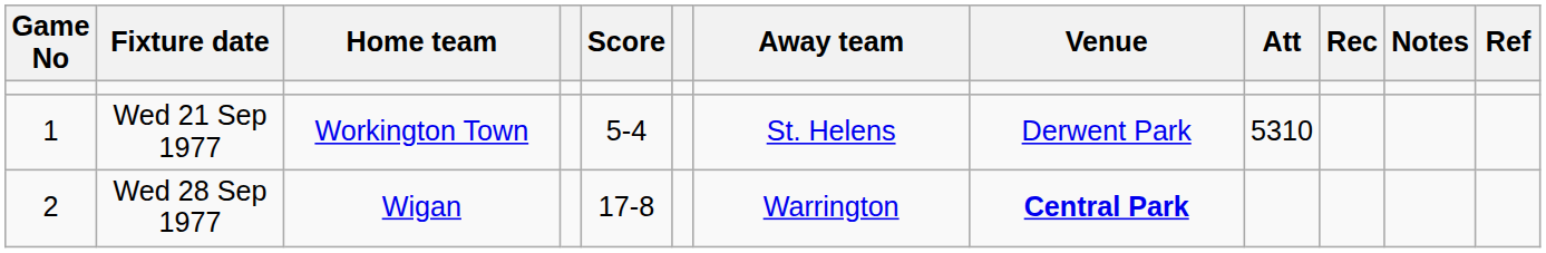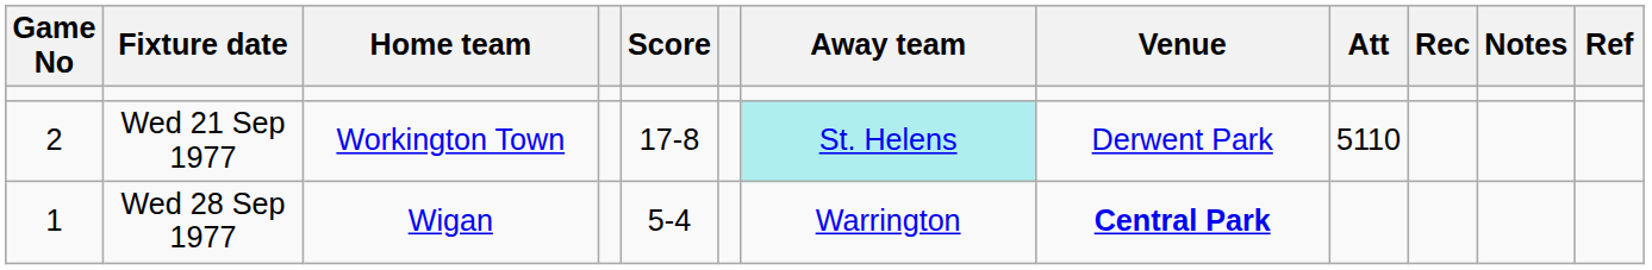 <table class="wikitable" style="text-align:center;">
 <tr>
 <th width=20 abbr="No">Game No</th>
 <th width=100 abbr="Date">Fixture date</th>
 <th width=150 abbr="Home team">Home team</th>
 <th width=5 abbr="space"></th>
 <th width=20 abbr="Score">Score</th>
 <th width=5 abbr="space"></th>
 <th width=150 abbr="Away team">Away team</th>
 <th width=150 abbr="Venue">Venue</th>
 <th width=30 abbr="Att">Att</th>
 <th width=30 abbr="Rec">Rec</th>
 <th width=20 abbr="Notes">Notes</th>
 <th width=30 abbr="Ref">Ref</th>
 </tr>
 <tr>
 <td></td>
 <td></td>
 <td></td>
 <td></td>
 <td></td>
 <td></td>
 <td></td>
 <td></td>
 <td></td>
 <td></td>
 <td></td>
 </tr>
 <tr>
-<td>1</td>
+<td>2</td>
 <td>Wed 21 Sep 1977</td>
 <td><a href='#'>Workington Town</a></td>
 <td></td>
-<td>5-4</td>
+<td>17-8</td>
 <td></td>
-<td><a href='#'>St. Helens</a></td>
+<td style="background: paleturquoise;"><a href='#'>St. Helens</a></td>
 <td><a href='#'>Derwent Park</a></td>
-<td>5310</td>
+<td>5110</td>
 <td></td>
 <td></td>
 <td></td>
 </tr>
 <tr>
-<td>2</td>
+<td>1</td>
 <td>Wed 28 Sep 1977</td>
 <td><a href='#'>Wigan</a></td>
 <td></td>
-<td>17-8</td>
+<td>5-4</td>
 <td></td>
 <td><a href='#'>Warrington</a></td>
 <td><strong><a href='#'>Central Park</a></strong></td>
 <td></td>
 <td></td>
 <td></td>
 <td></td>
 </tr>
 </table>
